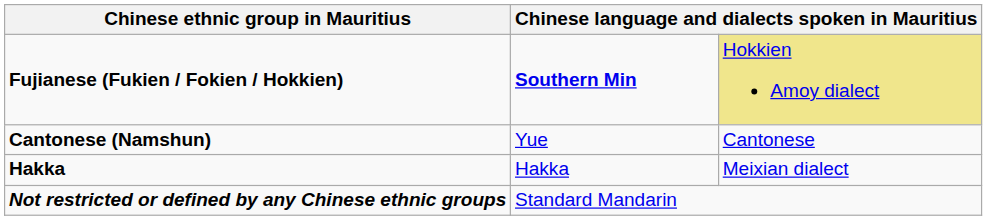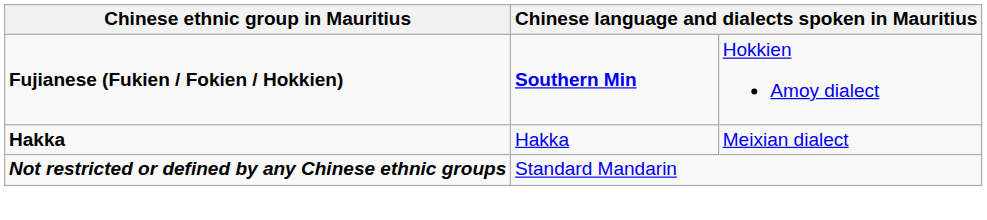 <table class="wikitable">
 <tr>
 <th><strong>Chinese ethnic group in Mauritius</strong></th>
 <th colspan="2">Chinese language and dialects spoken in Mauritius</th>
 </tr>
 <tr>
 <td><strong>Fujianese (Fukien / Fokien / Hokkien)</strong></td>
 <td><strong><a href='#'>Southern Min</a></strong></td>
-<td style="background: khaki;"><a href='#'>Hokkien</a><br><ul><li><a href='#'>Amoy dialect</a></li></ul></td>
-</tr>
-<tr>
-<td><strong>Cantonese (Namshun)</strong></td>
-<td><a href='#'>Yue</a></td>
-<td><a href='#'>Cantonese</a></td>
+<td><a href='#'>Hokkien</a><br><ul><li><a href='#'>Amoy dialect</a></li></ul></td>
 </tr>
 <tr>
 <td><strong>Hakka</strong></td>
 <td><a href='#'>Hakka</a></td>
 <td><a href='#'>Meixian dialect</a></td>
 </tr>
 <tr>
 <td><strong><em>Not restricted or defined by any Chinese ethnic groups</em></strong></td>
 <td colspan="2"><a href='#'>Standard Mandarin</a></td>
 </tr>
 </table>
